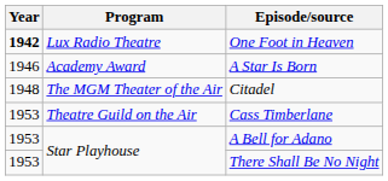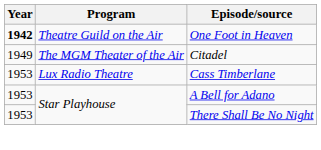 <table class="wikitable">
 <tr>
 <th>Year</th>
 <th>Program</th>
 <th>Episode/source</th>
 </tr>
 <tr>
 <td><strong>1942</strong></td>
-<td><em><a href='#'>Lux Radio Theatre</a></em></td>
+<td><em><a href='#'>Theatre Guild on the Air</a></em></td>
 <td><em><a href='#'>One Foot in Heaven</a></em></td>
 </tr>
 <tr>
-<td>1946</td>
-<td><em><a href='#'>Academy Award</a></em></td>
-<td><em><a href='#'>A Star Is Born</a></em></td>
-</tr>
-<tr>
-<td>1948</td>
+<td>1949</td>
 <td><em><a href='#'>The MGM Theater of the Air</a></em></td>
 <td><em>Citadel</em></td>
 </tr>
 <tr>
 <td>1953</td>
-<td><em><a href='#'>Theatre Guild on the Air</a></em></td>
+<td><em><a href='#'>Lux Radio Theatre</a></em></td>
 <td><em><a href='#'>Cass Timberlane</a></em></td>
 </tr>
 <tr>
 <td>1953</td>
 <td rowspan="2"><em>Star Playhouse</em></td>
 <td><em><a href='#'>A Bell for Adano</a></em></td>
 </tr>
 <tr>
 <td>1953</td>
 <td><em><a href='#'>There Shall Be No Night</a></em></td>
 </tr>
 </table>
